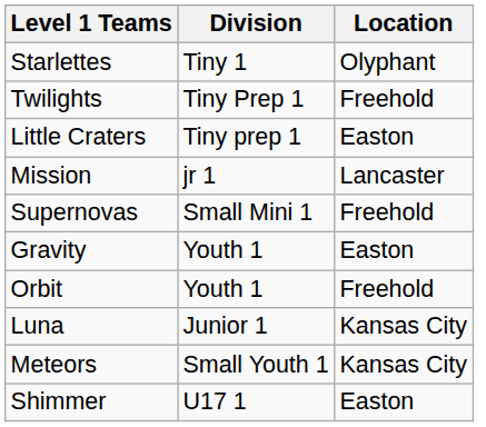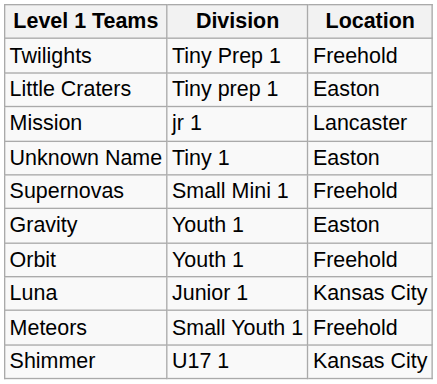 <table class="wikitable">
 <tr>
 <th>Level 1 Teams</th>
 <th>Division</th>
 <th>Location</th>
-</tr>
-<tr>
-<td>Starlettes</td>
-<td>Tiny 1</td>
-<td>Olyphant</td>
 </tr>
 <tr>
 <td>Twilights</td>
 <td>Tiny Prep 1</td>
 <td>Freehold</td>
 </tr>
 <tr>
 <td>Little Craters</td>
 <td>Tiny prep 1</td>
 <td>Easton</td>
 </tr>
 <tr>
 <td>Mission</td>
 <td>jr 1</td>
 <td>Lancaster</td>
+</tr>
+<tr>
+<td>Unknown Name</td>
+<td>Tiny 1</td>
+<td>Easton</td>
 </tr>
 <tr>
 <td>Supernovas</td>
 <td>Small Mini 1</td>
 <td>Freehold</td>
 </tr>
 <tr>
 <td>Gravity</td>
 <td>Youth 1</td>
 <td>Easton</td>
 </tr>
 <tr>
 <td>Orbit</td>
 <td>Youth 1</td>
 <td>Freehold</td>
 </tr>
 <tr>
 <td>Luna</td>
 <td>Junior 1</td>
 <td>Kansas City</td>
 </tr>
 <tr>
 <td>Meteors</td>
 <td>Small Youth 1</td>
-<td>Kansas City</td>
+<td>Freehold</td>
 </tr>
 <tr>
 <td>Shimmer</td>
 <td>U17 1</td>
-<td>Easton</td>
+<td>Kansas City</td>
 </tr>
 </table>
